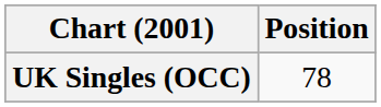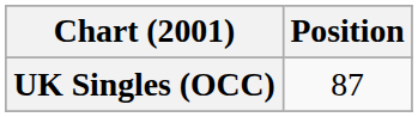 <table class="wikitable plainrowheaders" style="text-align:center">
 <tr>
 <th scope="col">Chart (2001)</th>
 <th scope="col">Position</th>
 </tr>
 <tr>
 <th scope="row">UK Singles (OCC)</th>
-<td>78</td>
+<td>87</td>
 </tr>
 </table>
